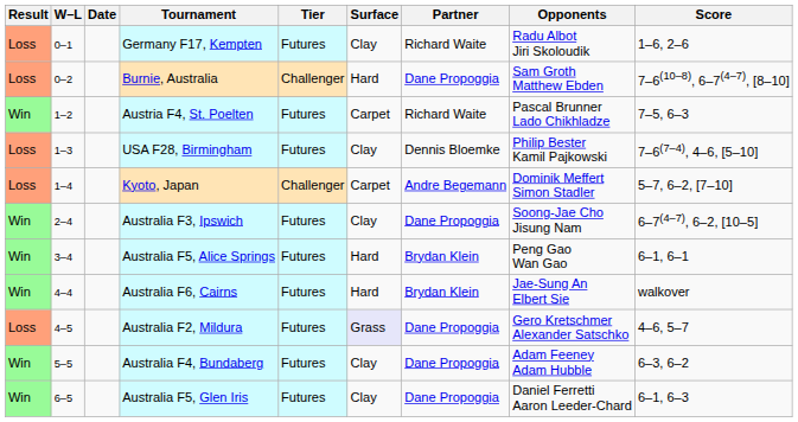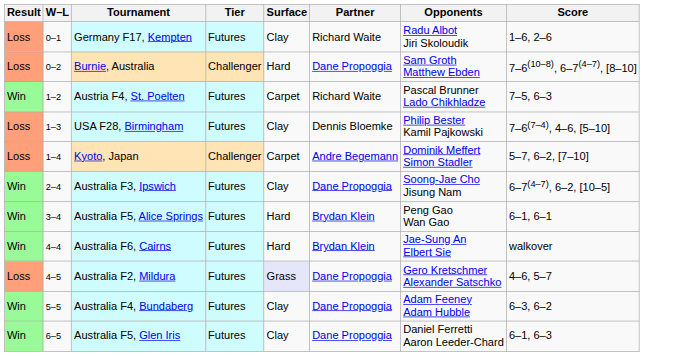 <table class="sortable wikitable">
 <tr>
 <th>Result</th>
 <th class="unsortable">W–L</th>
-<th>Date</th>
 <th>Tournament</th>
 <th>Tier</th>
 <th>Surface</th>
 <th>Partner</th>
 <th>Opponents</th>
 <th class="unsortable">Score</th>
 </tr>
 <tr>
 <td bgcolor=FFA07A>Loss</td>
 <td><small>0–1</small></td>
-<td></td>
 <td style="background:#cffcff;">Germany F17, <a href='#'>Kempten</a></td>
 <td style="background:#cffcff;">Futures</td>
 <td>Clay</td>
 <td> Richard Waite</td>
 <td> <a href='#'>Radu Albot</a> <br>  Jiri Skoloudik</td>
 <td>1–6, 2–6</td>
 </tr>
 <tr>
 <td bgcolor=FFA07A>Loss</td>
 <td><small>0–2</small></td>
-<td></td>
 <td style="background:moccasin;"><a href='#'>Burnie</a>, Australia</td>
 <td style="background:moccasin;">Challenger</td>
 <td>Hard</td>
 <td> <a href='#'>Dane Propoggia</a></td>
 <td> <a href='#'>Sam Groth</a> <br>  <a href='#'>Matthew Ebden</a></td>
 <td>7–6<sup>(10–8)</sup>, 6–7<sup>(4–7)</sup>, [8–10]</td>
 </tr>
 <tr>
 <td bgcolor=98FB98>Win</td>
 <td><small>1–2</small></td>
-<td></td>
 <td style="background:#cffcff;">Austria F4, <a href='#'>St. Poelten</a></td>
 <td style="background:#cffcff;">Futures</td>
 <td>Carpet</td>
 <td> Richard Waite</td>
 <td> Pascal Brunner <br>  <a href='#'>Lado Chikhladze</a></td>
 <td>7–5, 6–3</td>
 </tr>
 <tr>
 <td bgcolor=FFA07A>Loss</td>
 <td><small>1–3</small></td>
-<td></td>
 <td style="background:#cffcff;">USA F28, <a href='#'>Birmingham</a></td>
 <td style="background:#cffcff;">Futures</td>
 <td>Clay</td>
 <td> Dennis Bloemke</td>
 <td> <a href='#'>Philip Bester</a> <br>  Kamil Pajkowski</td>
 <td>7–6<sup>(7–4)</sup>, 4–6, [5–10]</td>
 </tr>
 <tr>
 <td bgcolor=FFA07A>Loss</td>
 <td><small>1–4</small></td>
-<td></td>
 <td style="background:moccasin;"><a href='#'>Kyoto</a>, Japan</td>
 <td style="background:moccasin;">Challenger</td>
 <td>Carpet</td>
 <td> <a href='#'>Andre Begemann</a></td>
 <td> <a href='#'>Dominik Meffert</a> <br>  <a href='#'>Simon Stadler</a></td>
 <td>5–7, 6–2, [7–10]</td>
 </tr>
 <tr>
 <td bgcolor=98FB98>Win</td>
 <td><small>2–4</small></td>
-<td></td>
 <td style="background:#cffcff;">Australia F3, <a href='#'>Ipswich</a></td>
 <td style="background:#cffcff;">Futures</td>
 <td>Clay</td>
 <td> <a href='#'>Dane Propoggia</a></td>
 <td> <a href='#'>Soong-Jae Cho</a> <br>  Jisung Nam</td>
 <td>6–7<sup>(4–7)</sup>, 6–2, [10–5]</td>
 </tr>
 <tr>
 <td bgcolor=98FB98>Win</td>
 <td><small>3–4</small></td>
-<td></td>
 <td style="background:#cffcff;">Australia F5, <a href='#'>Alice Springs</a></td>
 <td style="background:#cffcff;">Futures</td>
 <td>Hard</td>
 <td> <a href='#'>Brydan Klein</a></td>
 <td> Peng Gao <br>  Wan Gao</td>
 <td>6–1, 6–1</td>
 </tr>
 <tr>
 <td bgcolor=98FB98>Win</td>
 <td><small>4–4</small></td>
-<td></td>
 <td style="background:#cffcff;">Australia F6, <a href='#'>Cairns</a></td>
 <td style="background:#cffcff;">Futures</td>
 <td>Hard</td>
 <td> <a href='#'>Brydan Klein</a></td>
 <td> <a href='#'>Jae-Sung An</a> <br>  <a href='#'>Elbert Sie</a></td>
 <td>walkover</td>
 </tr>
 <tr>
 <td bgcolor=FFA07A>Loss</td>
 <td><small>4–5</small></td>
-<td></td>
 <td style="background:#cffcff;">Australia F2, <a href='#'>Mildura</a></td>
 <td style="background:#cffcff;">Futures</td>
 <td style="background: lavender;">Grass</td>
 <td> <a href='#'>Dane Propoggia</a></td>
 <td> <a href='#'>Gero Kretschmer</a> <br>  <a href='#'>Alexander Satschko</a></td>
 <td>4–6, 5–7</td>
 </tr>
 <tr>
 <td bgcolor=98FB98>Win</td>
 <td><small>5–5</small></td>
-<td></td>
 <td style="background:#cffcff;">Australia F4, <a href='#'>Bundaberg</a></td>
 <td style="background:#cffcff;">Futures</td>
 <td>Clay</td>
 <td> <a href='#'>Dane Propoggia</a></td>
 <td> <a href='#'>Adam Feeney</a> <br>  <a href='#'>Adam Hubble</a></td>
 <td>6–3, 6–2</td>
 </tr>
 <tr>
 <td bgcolor=98FB98>Win</td>
 <td><small>6–5</small></td>
-<td></td>
 <td style="background:#cffcff;">Australia F5, <a href='#'>Glen Iris</a></td>
 <td style="background:#cffcff;">Futures</td>
 <td>Clay</td>
 <td> <a href='#'>Dane Propoggia</a></td>
 <td> Daniel Ferretti <br>  Aaron Leeder-Chard</td>
 <td>6–1, 6–3</td>
 </tr>
 </table>
